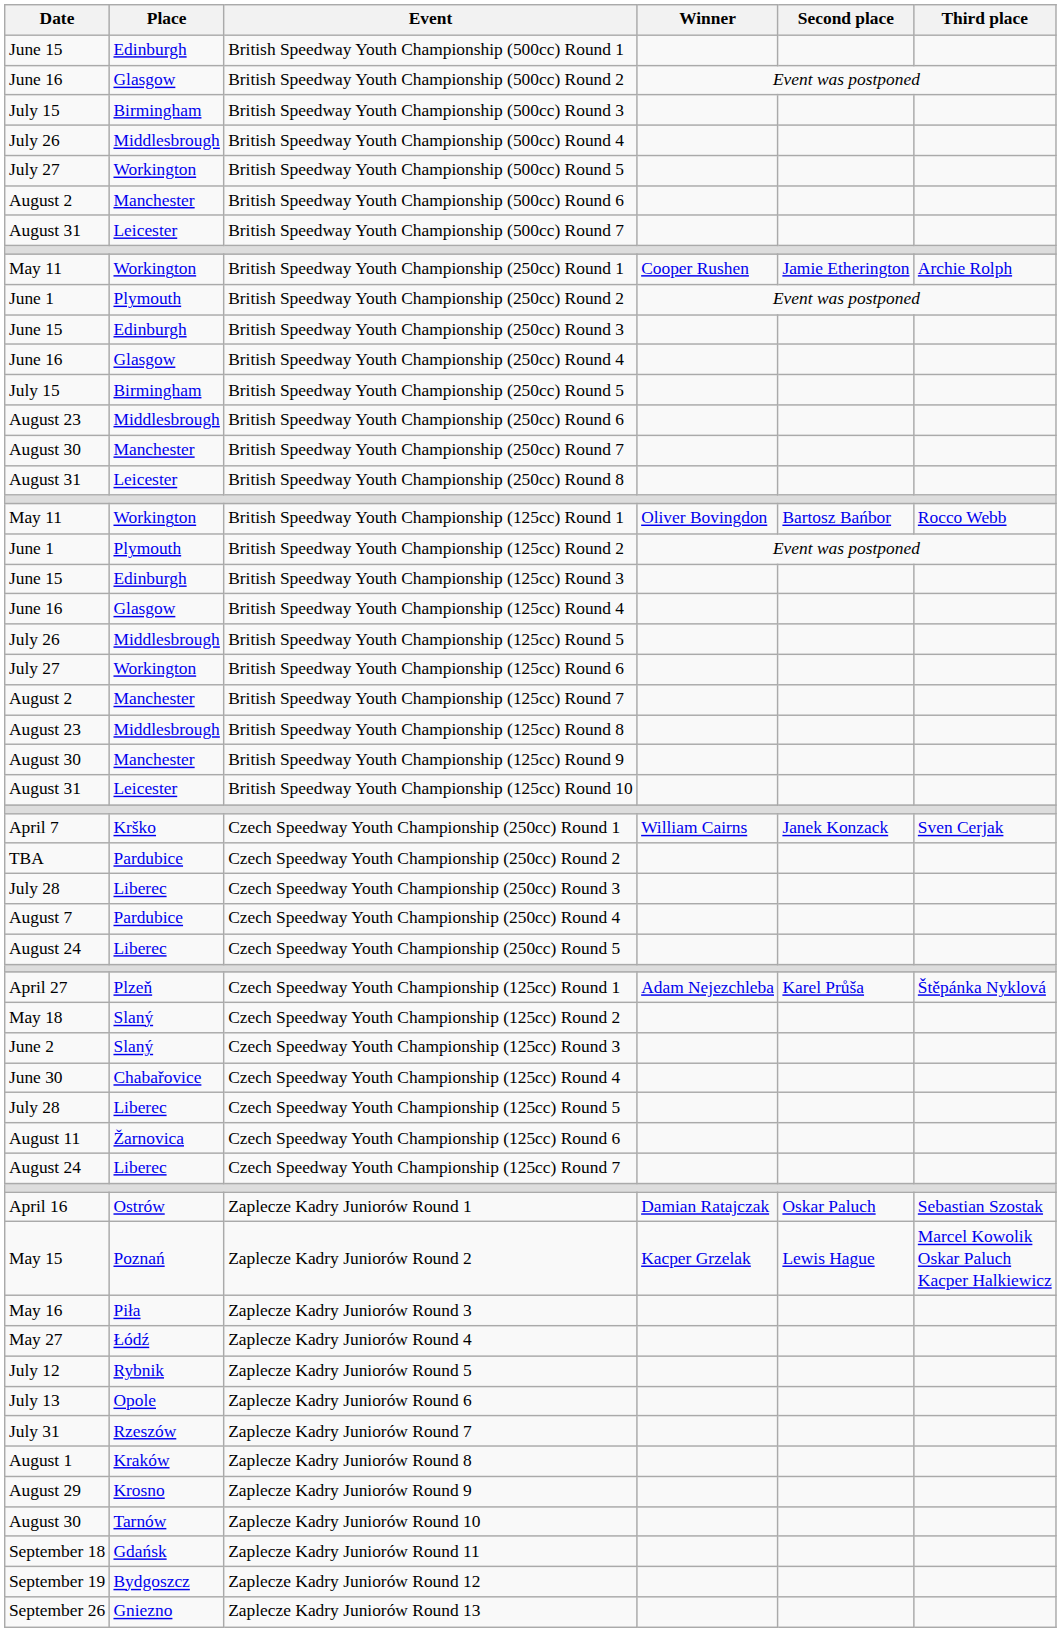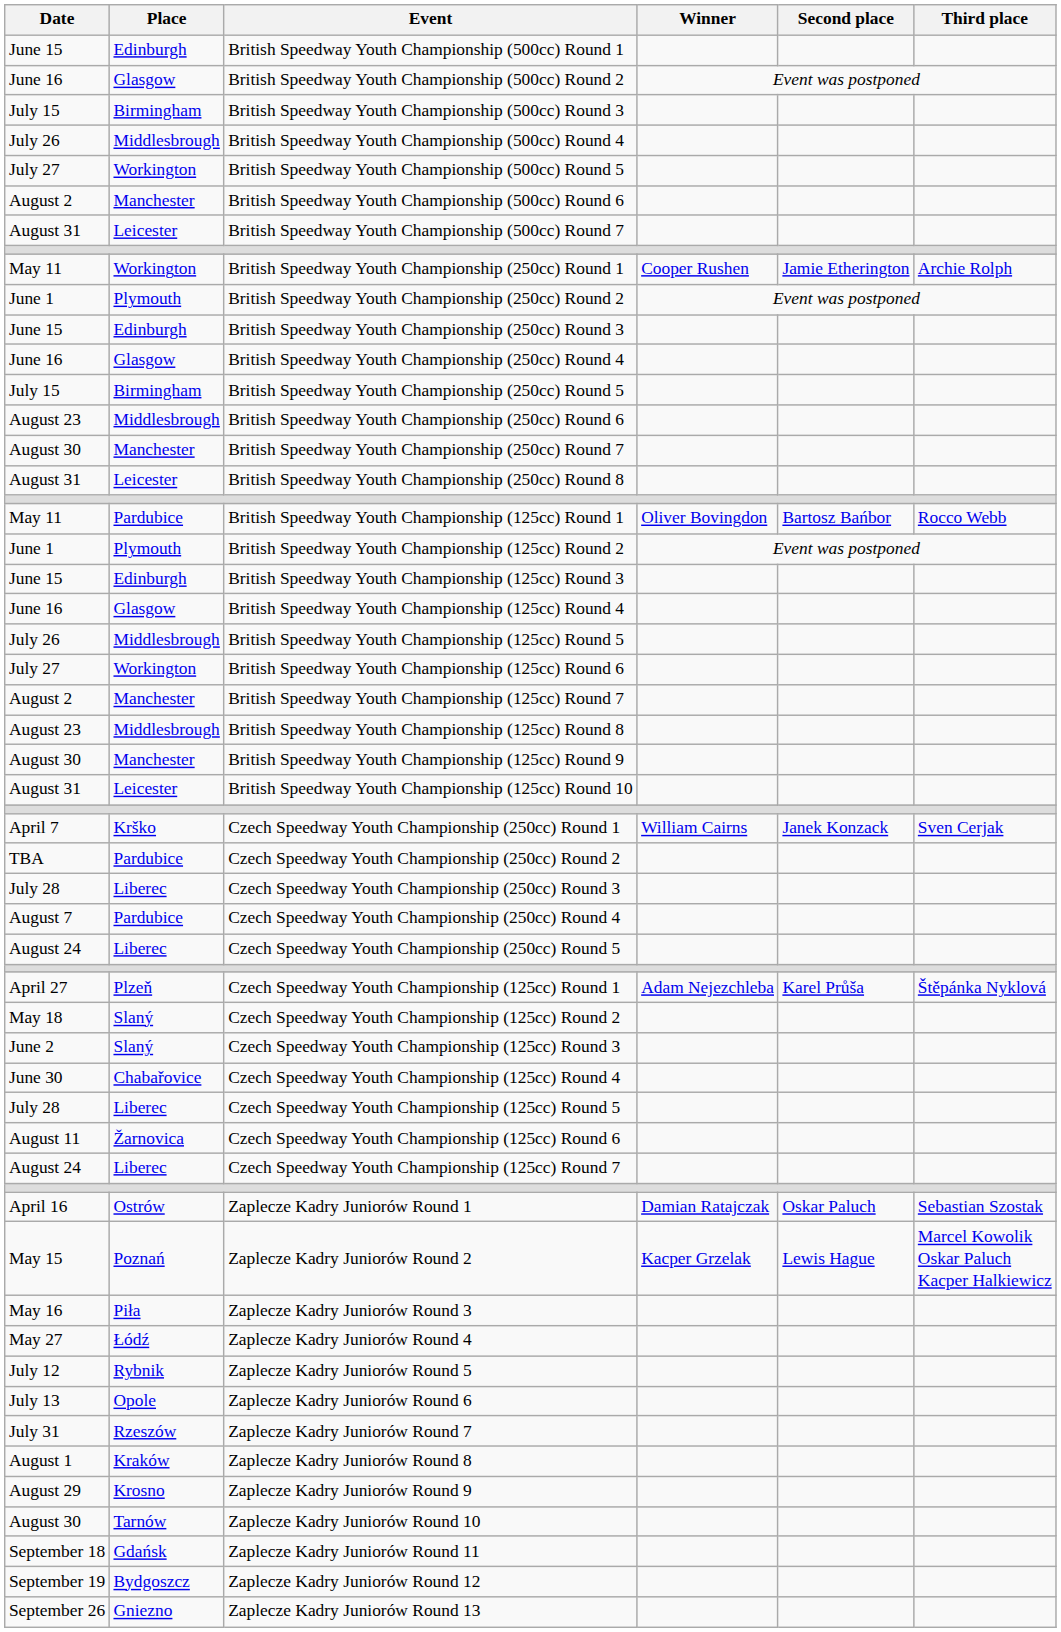 <table class=wikitable style="font-size:12px">
 <tr>
 <th>Date</th>
 <th>Place</th>
 <th>Event</th>
 <th>Winner</th>
 <th>Second place</th>
 <th>Third place</th>
 </tr>
 <tr>
 <td>June 15</td>
 <td> <a href='#'>Edinburgh</a></td>
 <td>British Speedway Youth Championship (500cc) Round 1</td>
 <td></td>
 <td></td>
 <td></td>
 </tr>
 <tr>
 <td>June 16</td>
 <td> <a href='#'>Glasgow</a></td>
 <td>British Speedway Youth Championship (500cc) Round 2</td>
 <td align= center colspan=3><em>Event was postponed</em></td>
 </tr>
 <tr>
 <td>July 15</td>
 <td> <a href='#'>Birmingham</a></td>
 <td>British Speedway Youth Championship (500cc) Round 3</td>
 <td></td>
 <td></td>
 <td></td>
 </tr>
 <tr>
 <td>July 26</td>
 <td> <a href='#'>Middlesbrough</a></td>
 <td>British Speedway Youth Championship (500cc) Round 4</td>
 <td></td>
 <td></td>
 <td></td>
 </tr>
 <tr>
 <td>July 27</td>
 <td> <a href='#'>Workington</a></td>
 <td>British Speedway Youth Championship (500cc) Round 5</td>
 <td></td>
 <td></td>
 <td></td>
 </tr>
 <tr>
 <td>August 2</td>
 <td> <a href='#'>Manchester</a></td>
 <td>British Speedway Youth Championship (500cc) Round 6</td>
 <td></td>
 <td></td>
 <td></td>
 </tr>
 <tr>
 <td>August 31</td>
 <td> <a href='#'>Leicester</a></td>
 <td>British Speedway Youth Championship (500cc) Round 7</td>
 <td></td>
 <td></td>
 <td></td>
 </tr>
 <tr bgcolor=#DDDDDD>
 <td colspan=7></td>
 </tr>
 <tr>
 <td>May 11</td>
 <td> <a href='#'>Workington</a></td>
 <td>British Speedway Youth Championship (250cc) Round 1</td>
 <td> <a href='#'>Cooper Rushen</a></td>
 <td> <a href='#'>Jamie Etherington</a></td>
 <td> <a href='#'>Archie Rolph</a></td>
 </tr>
 <tr>
 <td>June 1</td>
 <td> <a href='#'>Plymouth</a></td>
 <td>British Speedway Youth Championship (250cc) Round 2</td>
 <td align= center colspan=3><em>Event was postponed</em></td>
 </tr>
 <tr>
 <td>June 15</td>
 <td> <a href='#'>Edinburgh</a></td>
 <td>British Speedway Youth Championship (250cc) Round 3</td>
 <td></td>
 <td></td>
 <td></td>
 </tr>
 <tr>
 <td>June 16</td>
 <td> <a href='#'>Glasgow</a></td>
 <td>British Speedway Youth Championship (250cc) Round 4</td>
 <td></td>
 <td></td>
 <td></td>
 </tr>
 <tr>
 <td>July 15</td>
 <td> <a href='#'>Birmingham</a></td>
 <td>British Speedway Youth Championship (250cc) Round 5</td>
 <td></td>
 <td></td>
 <td></td>
 </tr>
 <tr>
 <td>August 23</td>
 <td> <a href='#'>Middlesbrough</a></td>
 <td>British Speedway Youth Championship (250cc) Round 6</td>
 <td></td>
 <td></td>
 <td></td>
 </tr>
 <tr>
 <td>August 30</td>
 <td> <a href='#'>Manchester</a></td>
 <td>British Speedway Youth Championship (250cc) Round 7</td>
 <td></td>
 <td></td>
 <td></td>
 </tr>
 <tr>
 <td>August 31</td>
 <td> <a href='#'>Leicester</a></td>
 <td>British Speedway Youth Championship (250cc) Round 8</td>
 <td></td>
 <td></td>
 <td></td>
 </tr>
 <tr bgcolor=#DDDDDD>
 <td colspan=7></td>
 </tr>
 <tr>
 <td>May 11</td>
-<td> <a href='#'>Workington</a></td>
+<td> <a href='#'>Pardubice</a></td>
 <td>British Speedway Youth Championship (125cc) Round 1</td>
 <td> <a href='#'>Oliver Bovingdon</a></td>
 <td> <a href='#'>Bartosz Bańbor</a></td>
 <td> <a href='#'>Rocco Webb</a></td>
 </tr>
 <tr>
 <td>June 1</td>
 <td> <a href='#'>Plymouth</a></td>
 <td>British Speedway Youth Championship (125cc) Round 2</td>
 <td align= center colspan=3><em>Event was postponed</em></td>
 </tr>
 <tr>
 <td>June 15</td>
 <td> <a href='#'>Edinburgh</a></td>
 <td>British Speedway Youth Championship (125cc) Round 3</td>
 <td></td>
 <td></td>
 <td></td>
 </tr>
 <tr>
 <td>June 16</td>
 <td> <a href='#'>Glasgow</a></td>
 <td>British Speedway Youth Championship (125cc) Round 4</td>
 <td></td>
 <td></td>
 <td></td>
 </tr>
 <tr>
 <td>July 26</td>
 <td> <a href='#'>Middlesbrough</a></td>
 <td>British Speedway Youth Championship (125cc) Round 5</td>
 <td></td>
 <td></td>
 <td></td>
 </tr>
 <tr>
 <td>July 27</td>
 <td> <a href='#'>Workington</a></td>
 <td>British Speedway Youth Championship (125cc) Round 6</td>
 <td></td>
 <td></td>
 <td></td>
 </tr>
 <tr>
 <td>August 2</td>
 <td> <a href='#'>Manchester</a></td>
 <td>British Speedway Youth Championship (125cc) Round 7</td>
 <td></td>
 <td></td>
 <td></td>
 </tr>
 <tr>
 <td>August 23</td>
 <td> <a href='#'>Middlesbrough</a></td>
 <td>British Speedway Youth Championship (125cc) Round 8</td>
 <td></td>
 <td></td>
 <td></td>
 </tr>
 <tr>
 <td>August 30</td>
 <td> <a href='#'>Manchester</a></td>
 <td>British Speedway Youth Championship (125cc) Round 9</td>
 <td></td>
 <td></td>
 <td></td>
 </tr>
 <tr>
 <td>August 31</td>
 <td> <a href='#'>Leicester</a></td>
 <td>British Speedway Youth Championship (125cc) Round 10</td>
 <td></td>
 <td></td>
 <td></td>
 </tr>
 <tr bgcolor=#DDDDDD>
 <td colspan=7></td>
 </tr>
 <tr>
 <td>April 7</td>
 <td> <a href='#'>Krško</a></td>
 <td>Czech Speedway Youth Championship (250cc) Round 1</td>
 <td> <a href='#'>William Cairns</a></td>
 <td> <a href='#'>Janek Konzack</a></td>
 <td> <a href='#'>Sven Cerjak</a></td>
 </tr>
 <tr>
 <td>TBA</td>
 <td> <a href='#'>Pardubice</a></td>
 <td>Czech Speedway Youth Championship (250cc) Round 2</td>
 <td></td>
 <td></td>
 <td></td>
 </tr>
 <tr>
 <td>July 28</td>
 <td> <a href='#'>Liberec</a></td>
 <td>Czech Speedway Youth Championship (250cc) Round 3</td>
 <td></td>
 <td></td>
 <td></td>
 </tr>
 <tr>
 <td>August 7</td>
 <td> <a href='#'>Pardubice</a></td>
 <td>Czech Speedway Youth Championship (250cc) Round 4</td>
 <td></td>
 <td></td>
 <td></td>
 </tr>
 <tr>
 <td>August 24</td>
 <td> <a href='#'>Liberec</a></td>
 <td>Czech Speedway Youth Championship (250cc) Round 5</td>
 <td></td>
 <td></td>
 <td></td>
 </tr>
 <tr bgcolor=#DDDDDD>
 <td colspan=7></td>
 </tr>
 <tr>
 <td>April 27</td>
 <td> <a href='#'>Plzeň</a></td>
 <td>Czech Speedway Youth Championship (125cc) Round 1</td>
 <td> <a href='#'>Adam Nejezchleba</a></td>
 <td> <a href='#'>Karel Průša</a></td>
 <td> <a href='#'>Štěpánka Nyklová</a></td>
 </tr>
 <tr>
 <td>May 18</td>
 <td> <a href='#'>Slaný</a></td>
 <td>Czech Speedway Youth Championship (125cc) Round 2</td>
 <td></td>
 <td></td>
 <td></td>
 </tr>
 <tr>
 <td>June 2</td>
 <td> <a href='#'>Slaný</a></td>
 <td>Czech Speedway Youth Championship (125cc) Round 3</td>
 <td></td>
 <td></td>
 <td></td>
 </tr>
 <tr>
 <td>June 30</td>
 <td> <a href='#'>Chabařovice</a></td>
 <td>Czech Speedway Youth Championship (125cc) Round 4</td>
 <td></td>
 <td></td>
 <td></td>
 </tr>
 <tr>
 <td>July 28</td>
 <td> <a href='#'>Liberec</a></td>
 <td>Czech Speedway Youth Championship (125cc) Round 5</td>
 <td></td>
 <td></td>
 <td></td>
 </tr>
 <tr>
 <td>August 11</td>
 <td> <a href='#'>Žarnovica</a></td>
 <td>Czech Speedway Youth Championship (125cc) Round 6</td>
 <td></td>
 <td></td>
 <td></td>
 </tr>
 <tr>
 <td>August 24</td>
 <td> <a href='#'>Liberec</a></td>
 <td>Czech Speedway Youth Championship (125cc) Round 7</td>
 <td></td>
 <td></td>
 <td></td>
 </tr>
 <tr bgcolor=#DDDDDD>
 <td colspan=7></td>
 </tr>
 <tr>
 <td>April 16</td>
 <td> <a href='#'>Ostrów</a></td>
 <td>Zaplecze Kadry Juniorów Round 1</td>
 <td> <a href='#'>Damian Ratajczak</a></td>
 <td> <a href='#'>Oskar Paluch</a></td>
 <td> <a href='#'>Sebastian Szostak</a></td>
 </tr>
 <tr>
 <td>May 15</td>
 <td> <a href='#'>Poznań</a></td>
 <td>Zaplecze Kadry Juniorów Round 2</td>
 <td> <a href='#'>Kacper Grzelak</a></td>
 <td> <a href='#'>Lewis Hague</a></td>
 <td> <a href='#'>Marcel Kowolik</a><br> <a href='#'>Oskar Paluch</a><br> <a href='#'>Kacper Halkiewicz</a></td>
 </tr>
 <tr>
 <td>May 16</td>
 <td> <a href='#'>Piła</a></td>
 <td>Zaplecze Kadry Juniorów Round 3</td>
 <td></td>
 <td></td>
 <td></td>
 </tr>
 <tr>
 <td>May 27</td>
 <td> <a href='#'>Łódź</a></td>
 <td>Zaplecze Kadry Juniorów Round 4</td>
 <td></td>
 <td></td>
 <td></td>
 </tr>
 <tr>
 <td>July 12</td>
 <td> <a href='#'>Rybnik</a></td>
 <td>Zaplecze Kadry Juniorów Round 5</td>
 <td></td>
 <td></td>
 <td></td>
 </tr>
 <tr>
 <td>July 13</td>
 <td> <a href='#'>Opole</a></td>
 <td>Zaplecze Kadry Juniorów Round 6</td>
 <td></td>
 <td></td>
 <td></td>
 </tr>
 <tr>
 <td>July 31</td>
 <td> <a href='#'>Rzeszów</a></td>
 <td>Zaplecze Kadry Juniorów Round 7</td>
 <td></td>
 <td></td>
 <td></td>
 </tr>
 <tr>
 <td>August 1</td>
 <td> <a href='#'>Kraków</a></td>
 <td>Zaplecze Kadry Juniorów Round 8</td>
 <td></td>
 <td></td>
 <td></td>
 </tr>
 <tr>
 <td>August 29</td>
 <td> <a href='#'>Krosno</a></td>
 <td>Zaplecze Kadry Juniorów Round 9</td>
 <td></td>
 <td></td>
 <td></td>
 </tr>
 <tr>
 <td>August 30</td>
 <td> <a href='#'>Tarnów</a></td>
 <td>Zaplecze Kadry Juniorów Round 10</td>
 <td></td>
 <td></td>
 <td></td>
 </tr>
 <tr>
 <td>September 18</td>
 <td> <a href='#'>Gdańsk</a></td>
 <td>Zaplecze Kadry Juniorów Round 11</td>
 <td></td>
 <td></td>
 <td></td>
 </tr>
 <tr>
 <td>September 19</td>
 <td> <a href='#'>Bydgoszcz</a></td>
 <td>Zaplecze Kadry Juniorów Round 12</td>
 <td></td>
 <td></td>
 <td></td>
 </tr>
 <tr>
 <td>September 26</td>
 <td> <a href='#'>Gniezno</a></td>
 <td>Zaplecze Kadry Juniorów Round 13</td>
 <td></td>
 <td></td>
 <td></td>
 </tr>
 </table>
